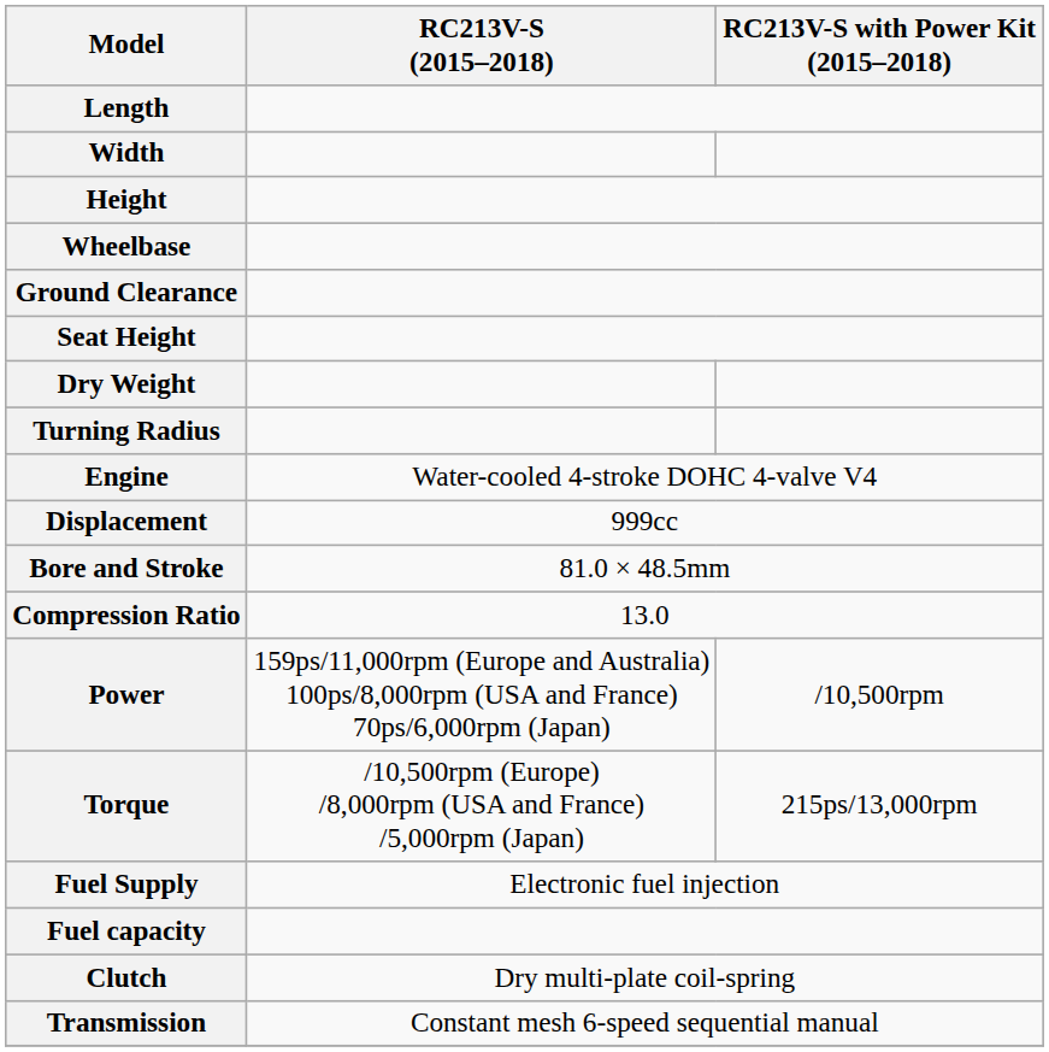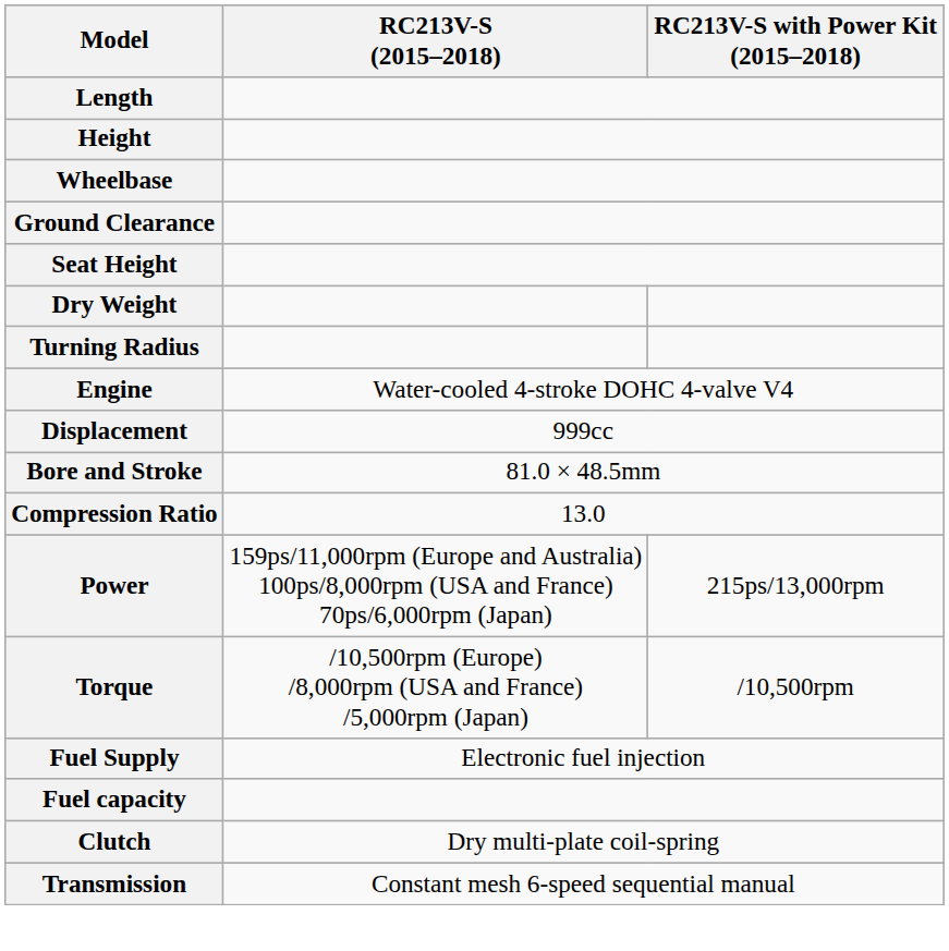 <table class="wikitable" style="text-align:center; font-size: 90%;">
 <tr>
 <th>Model</th>
 <th>RC213V-S<br>(2015–2018)</th>
 <th>RC213V-S with Power Kit<br>(2015–2018)</th>
 </tr>
 <tr>
 <th>Length</th>
 <td colspan=2></td>
-</tr>
-<tr>
-<th>Width</th>
-<td></td>
-<td></td>
 </tr>
 <tr>
 <th>Height</th>
 <td colspan=2></td>
 </tr>
 <tr>
 <th>Wheelbase</th>
 <td colspan=2></td>
 </tr>
 <tr>
 <th>Ground Clearance</th>
 <td colspan=2></td>
 </tr>
 <tr>
 <th>Seat Height</th>
 <td colspan=2></td>
 </tr>
 <tr>
 <th>Dry Weight</th>
 <td></td>
 <td></td>
 </tr>
 <tr>
 <th>Turning Radius</th>
 <td></td>
 <td></td>
 </tr>
 <tr>
 <th>Engine</th>
 <td colspan=2>Water-cooled 4-stroke DOHC 4-valve V4</td>
 </tr>
 <tr>
 <th>Displacement</th>
 <td colspan=2>999cc</td>
 </tr>
 <tr>
 <th>Bore and Stroke</th>
 <td colspan=2>81.0 × 48.5mm</td>
 </tr>
 <tr>
 <th>Compression Ratio</th>
 <td colspan=2>13.0</td>
 </tr>
 <tr>
 <th>Power</th>
 <td>159ps/11,000rpm (Europe and Australia)<br>100ps/8,000rpm (USA and France)<br>70ps/6,000rpm (Japan)</td>
-<td>/10,500rpm</td>
+<td>215ps/13,000rpm</td>
 </tr>
 <tr>
 <th>Torque</th>
 <td>/10,500rpm (Europe)<br>/8,000rpm (USA and France)<br>/5,000rpm (Japan)</td>
-<td>215ps/13,000rpm</td>
+<td>/10,500rpm</td>
 </tr>
 <tr>
 <th>Fuel Supply</th>
 <td colspan=2>Electronic fuel injection</td>
 </tr>
 <tr>
 <th>Fuel capacity</th>
 <td colspan=2></td>
 </tr>
 <tr>
 <th>Clutch</th>
 <td colspan=2>Dry multi-plate coil-spring</td>
 </tr>
 <tr>
 <th>Transmission</th>
 <td colspan=2>Constant mesh 6-speed sequential manual</td>
 </tr>
 <tr>
 </tr>
 </table>
